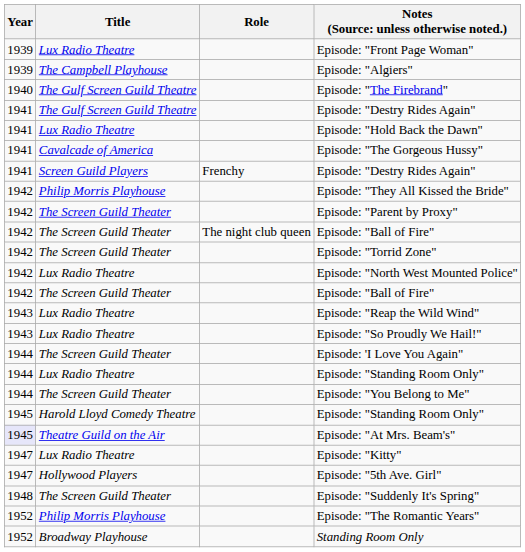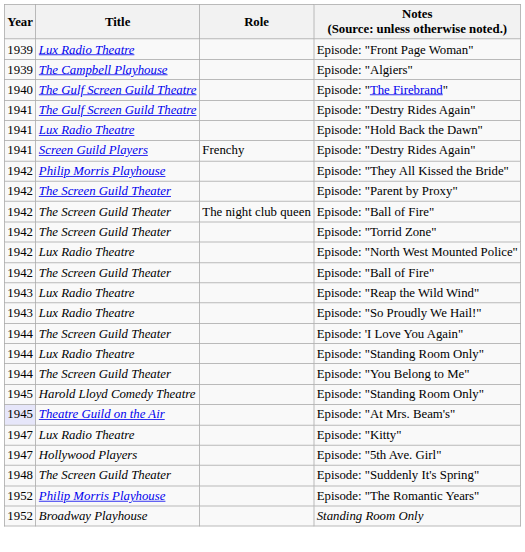 <table class="wikitable sortable">
 <tr>
 <th>Year</th>
 <th>Title</th>
 <th>Role</th>
 <th class="unsortable">Notes<br>(Source: unless otherwise noted.)</th>
 </tr>
 <tr>
 <td>1939</td>
 <td><em><a href='#'>Lux Radio Theatre</a></em></td>
 <td></td>
 <td>Episode: "Front Page Woman"</td>
 </tr>
 <tr>
 <td>1939</td>
 <td><em><a href='#'>The Campbell Playhouse</a></em></td>
 <td></td>
 <td>Episode: "Algiers"</td>
 </tr>
 <tr>
 <td>1940</td>
 <td><em><a href='#'>The Gulf Screen Guild Theatre</a></em></td>
 <td></td>
 <td>Episode: "<a href='#'>The Firebrand</a>"</td>
 </tr>
 <tr>
 <td>1941</td>
 <td><em><a href='#'>The Gulf Screen Guild Theatre</a></em></td>
 <td></td>
 <td>Episode: "Destry Rides Again"</td>
 </tr>
 <tr>
 <td>1941</td>
 <td><em><a href='#'>Lux Radio Theatre</a></em></td>
 <td></td>
 <td>Episode: "Hold Back the Dawn"</td>
-</tr>
-<tr>
-<td>1941</td>
-<td><em><a href='#'>Cavalcade of America</a></em></td>
-<td></td>
-<td>Episode: "The Gorgeous Hussy"</td>
 </tr>
 <tr>
 <td>1941</td>
 <td><em><a href='#'>Screen Guild Players</a></em></td>
 <td>Frenchy</td>
 <td>Episode: "Destry Rides Again"</td>
 </tr>
 <tr>
 <td>1942</td>
 <td><em><a href='#'>Philip Morris Playhouse</a></em></td>
 <td></td>
 <td>Episode: "They All Kissed the Bride"</td>
 </tr>
 <tr>
 <td>1942</td>
 <td><em><a href='#'>The Screen Guild Theater</a></em></td>
 <td></td>
 <td>Episode: "Parent by Proxy"</td>
 </tr>
 <tr>
 <td>1942</td>
 <td><em>The Screen Guild Theater</em></td>
 <td>The night club queen</td>
 <td>Episode: "Ball of Fire"</td>
 </tr>
 <tr>
 <td>1942</td>
 <td><em>The Screen Guild Theater</em></td>
 <td></td>
 <td>Episode: "Torrid Zone"</td>
 </tr>
 <tr>
 <td>1942</td>
 <td><em>Lux Radio Theatre</em></td>
 <td></td>
 <td>Episode: "North West Mounted Police"</td>
 </tr>
 <tr>
 <td>1942</td>
 <td><em>The Screen Guild Theater</em></td>
 <td></td>
 <td>Episode: "Ball of Fire"</td>
 </tr>
 <tr>
 <td>1943</td>
 <td><em>Lux Radio Theatre</em></td>
 <td></td>
 <td>Episode: "Reap the Wild Wind"</td>
 </tr>
 <tr>
 <td>1943</td>
 <td><em>Lux Radio Theatre</em></td>
 <td></td>
 <td>Episode: "So Proudly We Hail!"</td>
 </tr>
 <tr>
 <td>1944</td>
 <td><em>The Screen Guild Theater</em></td>
 <td></td>
 <td>Episode: 'I Love You Again"</td>
 </tr>
 <tr>
 <td>1944</td>
 <td><em>Lux Radio Theatre</em></td>
 <td></td>
 <td>Episode: "Standing Room Only"</td>
 </tr>
 <tr>
 <td>1944</td>
 <td><em>The Screen Guild Theater</em></td>
 <td></td>
 <td>Episode: "You Belong to Me"</td>
 </tr>
 <tr>
 <td>1945</td>
 <td><em>Harold Lloyd Comedy Theatre</em></td>
 <td></td>
 <td>Episode: "Standing Room Only"</td>
 </tr>
 <tr>
 <td style="background: lavender;">1945</td>
 <td><em><a href='#'>Theatre Guild on the Air</a></em></td>
 <td></td>
 <td>Episode: "At Mrs. Beam's"</td>
 </tr>
 <tr>
 <td>1947</td>
 <td><em>Lux Radio Theatre</em></td>
 <td></td>
 <td>Episode: "Kitty"</td>
 </tr>
 <tr>
 <td>1947</td>
 <td><em>Hollywood Players</em></td>
 <td></td>
 <td>Episode: "5th Ave. Girl"</td>
 </tr>
 <tr>
 <td>1948</td>
 <td><em>The Screen Guild Theater</em></td>
 <td></td>
 <td>Episode: "Suddenly It's Spring"</td>
 </tr>
 <tr>
 <td>1952</td>
 <td><em><a href='#'>Philip Morris Playhouse</a></em></td>
 <td></td>
 <td>Episode: "The Romantic Years"</td>
 </tr>
 <tr>
 <td>1952</td>
 <td><em>Broadway Playhouse</em></td>
 <td></td>
 <td><em>Standing Room Only</em></td>
 </tr>
 </table>
